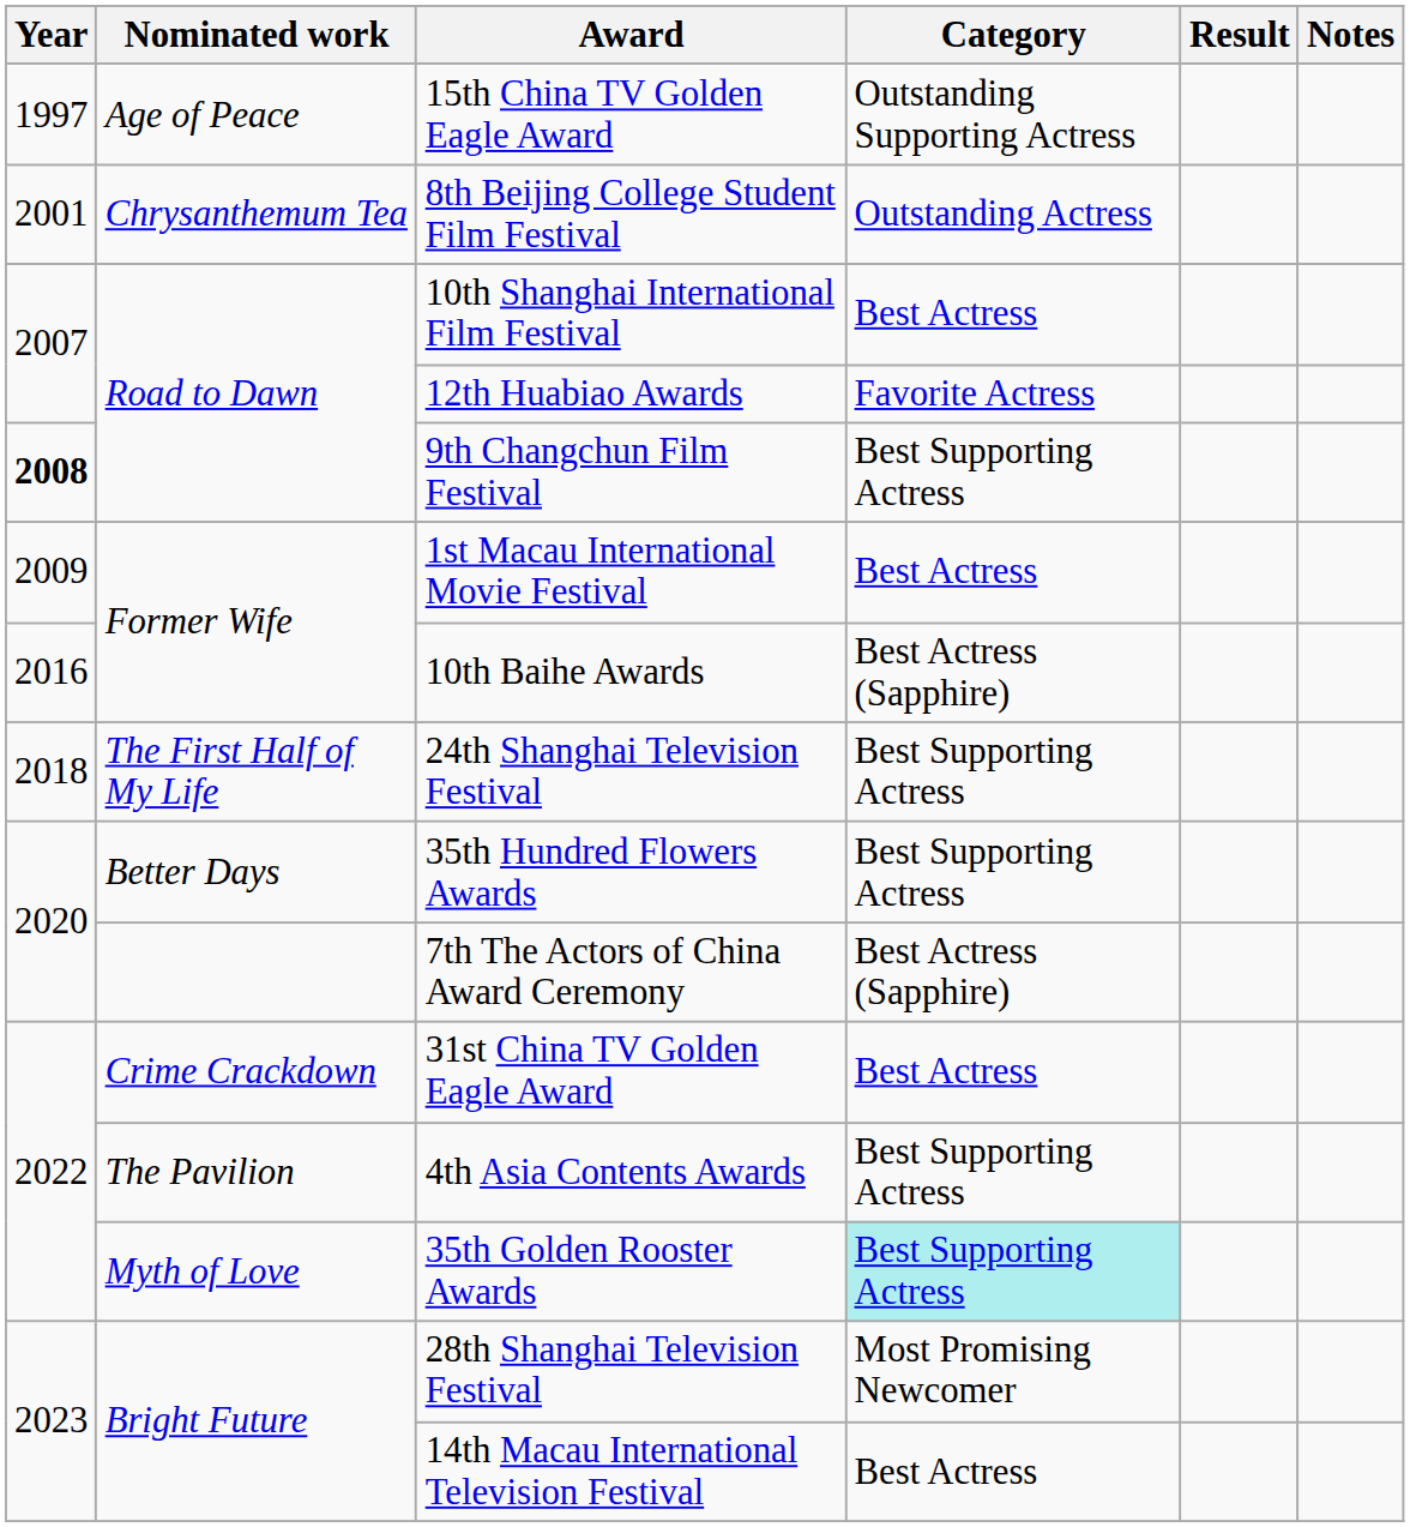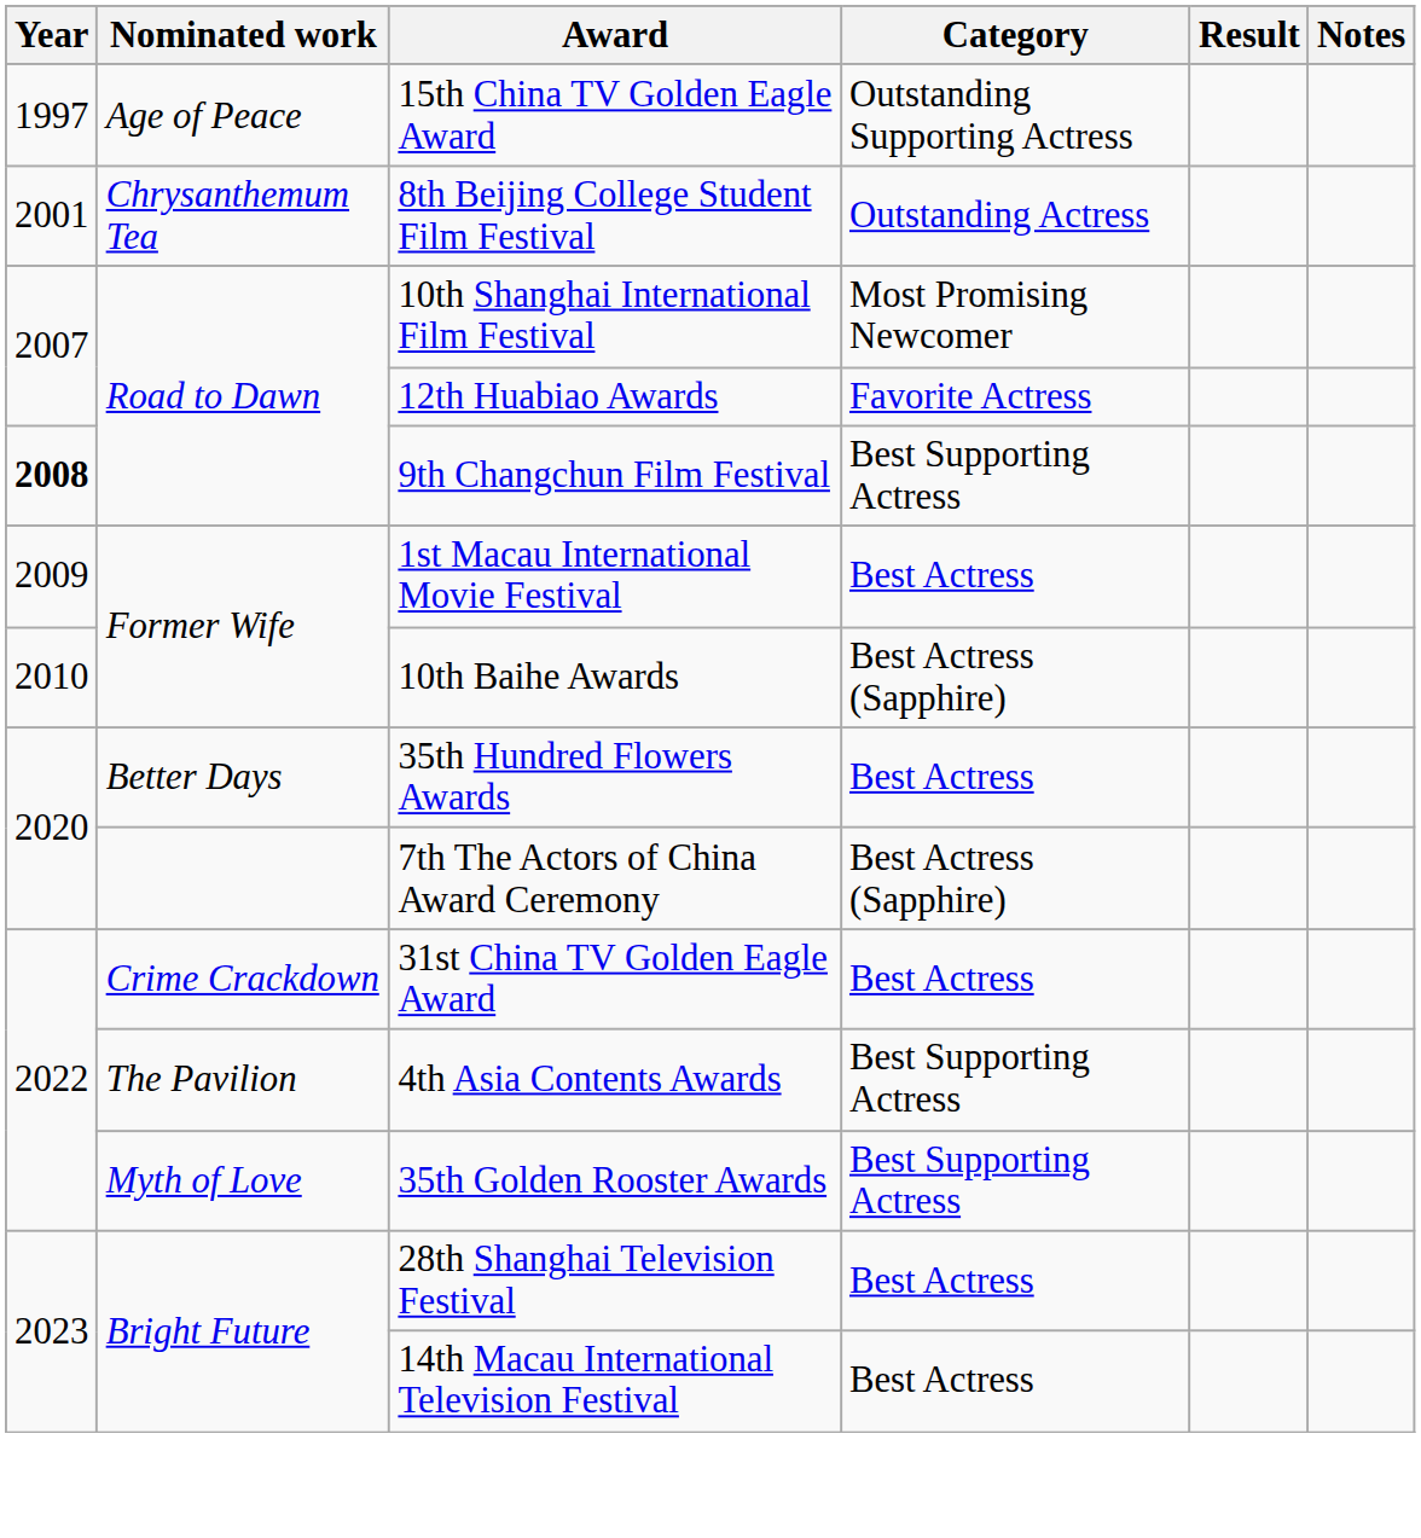 <table class="wikitable">
 <tr>
 <th>Year</th>
 <th>Nominated work</th>
 <th>Award</th>
 <th>Category</th>
 <th>Result</th>
 <th>Notes</th>
 </tr>
 <tr>
 <td>1997</td>
 <td><em>Age of Peace</em></td>
 <td>15th <a href='#'>China TV Golden Eagle Award</a></td>
 <td>Outstanding Supporting Actress</td>
 <td></td>
 <td></td>
 </tr>
 <tr>
 <td>2001</td>
 <td><em><a href='#'>Chrysanthemum Tea</a></em></td>
 <td><a href='#'>8th Beijing College Student Film Festival</a></td>
 <td><a href='#'>Outstanding Actress</a></td>
 <td></td>
 <td></td>
 </tr>
 <tr>
 <td rowspan="2">2007</td>
 <td rowspan="3"><em><a href='#'>Road to Dawn</a></em></td>
 <td>10th <a href='#'>Shanghai International Film Festival</a></td>
-<td><a href='#'>Best Actress</a></td>
+<td>Most Promising Newcomer</td>
 <td></td>
 <td></td>
 </tr>
 <tr>
 <td><a href='#'>12th Huabiao Awards</a></td>
 <td><a href='#'>Favorite Actress</a></td>
 <td></td>
 <td></td>
 </tr>
 <tr>
 <td><strong>2008</strong></td>
 <td><a href='#'>9th Changchun Film Festival</a></td>
 <td>Best Supporting Actress</td>
 <td></td>
 <td></td>
 </tr>
 <tr>
 <td>2009</td>
 <td rowspan="2"><em>Former Wife</em></td>
 <td><a href='#'>1st Macau International Movie Festival</a></td>
 <td><a href='#'>Best Actress</a></td>
 <td></td>
 <td></td>
 </tr>
 <tr>
-<td>2016</td>
+<td>2010</td>
 <td>10th Baihe Awards</td>
 <td>Best Actress (Sapphire)</td>
-<td></td>
-<td></td>
-</tr>
-<tr>
-<td>2018</td>
-<td><em><a href='#'>The First Half of My Life</a></em></td>
-<td>24th <a href='#'>Shanghai Television Festival</a></td>
-<td>Best Supporting Actress</td>
 <td></td>
 <td></td>
 </tr>
 <tr>
 <td rowspan=2>2020</td>
 <td><em>Better Days</em></td>
 <td>35th <a href='#'>Hundred Flowers Awards</a></td>
-<td>Best Supporting Actress</td>
+<td><a href='#'>Best Actress</a></td>
 <td></td>
 <td></td>
 </tr>
 <tr>
 <td></td>
 <td>7th The Actors of China Award Ceremony</td>
 <td>Best Actress (Sapphire)</td>
 <td></td>
 <td></td>
 </tr>
 <tr>
 <td rowspan=3>2022</td>
 <td><em><a href='#'>Crime Crackdown</a></em></td>
 <td>31st <a href='#'>China TV Golden Eagle Award</a></td>
 <td><a href='#'>Best Actress</a></td>
 <td></td>
 <td></td>
 </tr>
 <tr>
 <td><em>The Pavilion</em></td>
 <td>4th <a href='#'>Asia Contents Awards</a></td>
 <td>Best Supporting Actress</td>
 <td></td>
 <td></td>
 </tr>
 <tr>
 <td><em><a href='#'>Myth of Love</a></em></td>
 <td><a href='#'>35th Golden Rooster Awards</a></td>
-<td style="background: paleturquoise;"><a href='#'>Best Supporting Actress</a></td>
+<td><a href='#'>Best Supporting Actress</a></td>
 <td></td>
 <td></td>
 </tr>
 <tr>
 <td rowspan=2>2023</td>
 <td rowspan=2><em><a href='#'>Bright Future</a></em></td>
 <td>28th <a href='#'>Shanghai Television Festival</a></td>
-<td>Most Promising Newcomer</td>
+<td><a href='#'>Best Actress</a></td>
 <td></td>
 <td></td>
 </tr>
 <tr>
 <td>14th <a href='#'>Macau International Television Festival</a></td>
 <td>Best Actress</td>
 <td></td>
 <td></td>
 </tr>
 <tr>
 </tr>
 </table>
